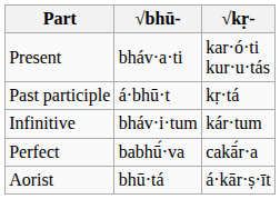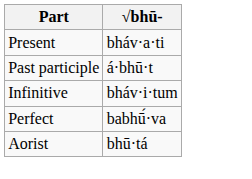 <table class="wikitable">
 <tr>
 <th>Part</th>
 <th>√bhū-</th>
-<th>√kṛ-</th>
 </tr>
 <tr>
 <td>Present</td>
 <td>bháv·a·ti</td>
-<td>kar·ó·ti <br> kur·u·tás</td>
 </tr>
 <tr>
 <td>Past participle</td>
 <td>á·bhū·t</td>
-<td>kṛ·tá</td>
 </tr>
 <tr>
 <td>Infinitive</td>
 <td>bháv·i·tum</td>
-<td>kár·tum</td>
 </tr>
 <tr>
 <td>Perfect</td>
 <td>babhū́·va</td>
-<td>cakā́r·a</td>
 </tr>
 <tr>
 <td>Aorist</td>
 <td>bhū·tá</td>
-<td>á·kār·ṣ·īt</td>
 </tr>
 </table>
